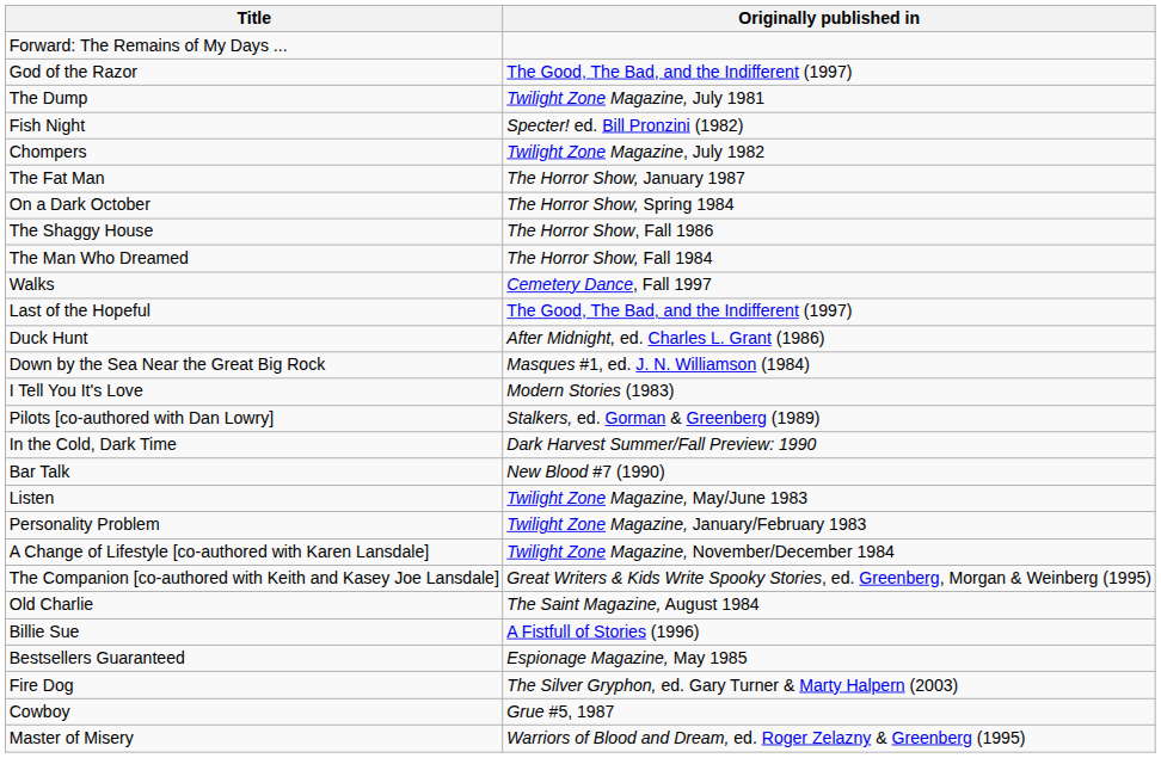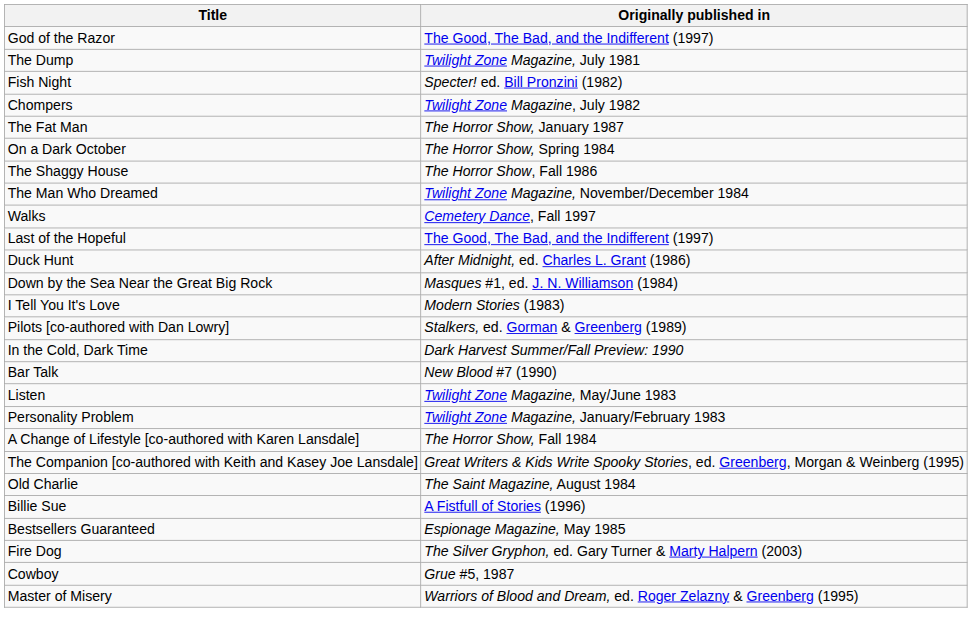 <table class="wikitable">
 <tr>
 <th>Title</th>
 <th>Originally published in</th>
-</tr>
-<tr>
-<td>Forward: The Remains of My Days ...</td>
-<td></td>
 </tr>
 <tr>
 <td>God of the Razor</td>
 <td><a href='#'>The Good, The Bad, and the Indifferent</a> (1997)</td>
 </tr>
 <tr>
 <td>The Dump</td>
 <td><em><a href='#'>Twilight Zone</a> Magazine,</em> July 1981</td>
 </tr>
 <tr>
 <td>Fish Night</td>
 <td><em>Specter!</em> ed. <a href='#'>Bill Pronzini</a> (1982)</td>
 </tr>
 <tr>
 <td>Chompers</td>
 <td><em><a href='#'>Twilight Zone</a> Magazine</em>, July 1982</td>
 </tr>
 <tr>
 <td>The Fat Man</td>
 <td><em>The Horror Show,</em> January 1987</td>
 </tr>
 <tr>
 <td>On a Dark October</td>
 <td><em>The Horror Show,</em> Spring 1984</td>
 </tr>
 <tr>
 <td>The Shaggy House</td>
 <td><em>The Horror Show</em>, Fall 1986</td>
 </tr>
 <tr>
 <td>The Man Who Dreamed</td>
-<td><em>The Horror Show,</em> Fall 1984</td>
+<td><em><a href='#'>Twilight Zone</a> Magazine,</em> November/December 1984</td>
 </tr>
 <tr>
 <td>Walks</td>
 <td><em><a href='#'>Cemetery Dance</a></em>, Fall 1997</td>
 </tr>
 <tr>
 <td>Last of the Hopeful</td>
 <td><a href='#'>The Good, The Bad, and the Indifferent</a> (1997)</td>
 </tr>
 <tr>
 <td>Duck Hunt</td>
 <td><em>After Midnight,</em> ed. <a href='#'>Charles L. Grant</a> (1986)</td>
 </tr>
 <tr>
 <td>Down by the Sea Near the Great Big Rock</td>
 <td><em>Masques</em> #1, ed. <a href='#'>J. N. Williamson</a> (1984)</td>
 </tr>
 <tr>
 <td>I Tell You It's Love</td>
 <td><em>Modern Stories</em> (1983)</td>
 </tr>
 <tr>
 <td>Pilots [co-authored with Dan Lowry]</td>
 <td><em>Stalkers,</em> ed. <a href='#'>Gorman</a> & <a href='#'>Greenberg</a> (1989)</td>
 </tr>
 <tr>
 <td>In the Cold, Dark Time</td>
 <td><em>Dark Harvest Summer/Fall Preview: 1990</em></td>
 </tr>
 <tr>
 <td>Bar Talk</td>
 <td><em>New Blood</em> #7 (1990)</td>
 </tr>
 <tr>
 <td>Listen</td>
 <td><em><a href='#'>Twilight Zone</a> Magazine,</em> May/June 1983</td>
 </tr>
 <tr>
 <td>Personality Problem</td>
 <td><em><a href='#'>Twilight Zone</a> Magazine,</em> January/February 1983</td>
 </tr>
 <tr>
 <td>A Change of Lifestyle [co-authored with Karen Lansdale]</td>
-<td><em><a href='#'>Twilight Zone</a> Magazine,</em> November/December 1984</td>
+<td><em>The Horror Show,</em> Fall 1984</td>
 </tr>
 <tr>
 <td>The Companion [co-authored with Keith and Kasey Joe Lansdale]</td>
 <td><em>Great Writers & Kids Write Spooky Stories</em>, ed. <a href='#'>Greenberg</a>, Morgan & Weinberg (1995)</td>
 </tr>
 <tr>
 <td>Old Charlie</td>
 <td><em>The Saint Magazine,</em> August 1984</td>
 </tr>
 <tr>
 <td>Billie Sue</td>
 <td><a href='#'>A Fistfull of Stories</a> (1996)</td>
 </tr>
 <tr>
 <td>Bestsellers Guaranteed</td>
 <td><em>Espionage Magazine,</em> May 1985</td>
 </tr>
 <tr>
 <td>Fire Dog</td>
 <td><em>The Silver Gryphon,</em> ed. Gary Turner & <a href='#'>Marty Halpern</a> (2003)</td>
 </tr>
 <tr>
 <td>Cowboy</td>
 <td><em>Grue</em> #5, 1987</td>
 </tr>
 <tr>
 <td>Master of Misery</td>
 <td><em>Warriors of Blood and Dream,</em> ed. <a href='#'>Roger Zelazny</a> & <a href='#'>Greenberg</a> (1995)</td>
 </tr>
 </table>
